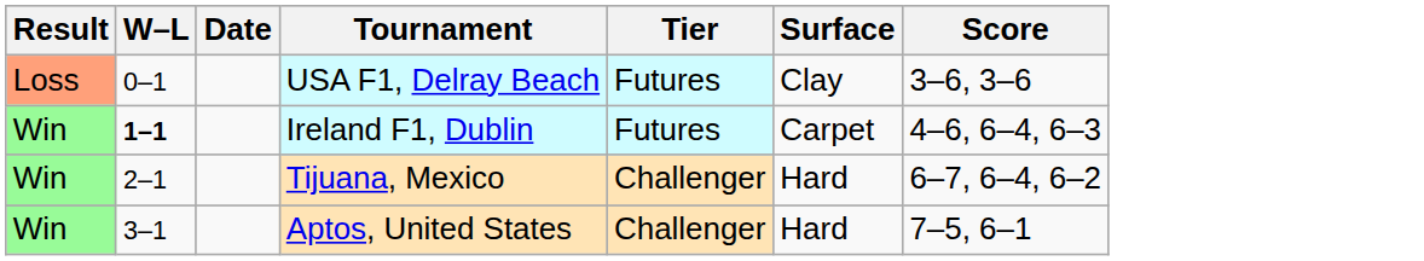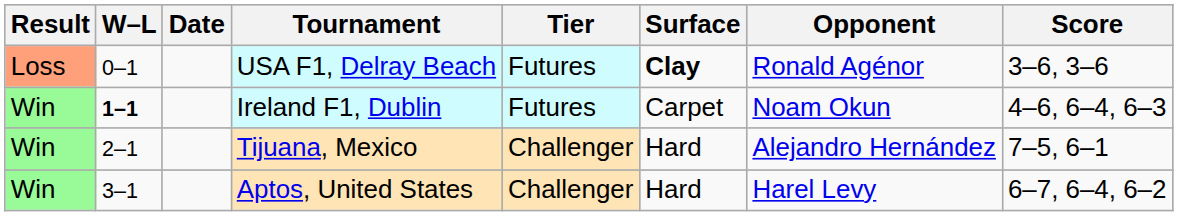 <table class="sortable wikitable">
 <tr>
 <th>Result</th>
 <th class="unsortable">W–L</th>
 <th>Date</th>
 <th>Tournament</th>
 <th>Tier</th>
 <th>Surface</th>
+<th>Opponent</th>
 <th class="unsortable">Score</th>
 </tr>
 <tr>
 <td bgcolor=FFA07A>Loss</td>
 <td><small>0–1</small></td>
 <td></td>
 <td style="background:#cffcff;">USA F1, <a href='#'>Delray Beach</a></td>
 <td style="background:#cffcff;">Futures</td>
-<td>Clay</td>
+<td><strong>Clay</strong></td>
+<td> <a href='#'>Ronald Agénor</a></td>
 <td>3–6, 3–6</td>
 </tr>
 <tr>
 <td bgcolor=98FB98>Win</td>
 <td><strong><small>1–1</small></strong></td>
 <td></td>
 <td style="background:#cffcff;">Ireland F1, <a href='#'>Dublin</a></td>
 <td style="background:#cffcff;">Futures</td>
 <td>Carpet</td>
+<td> <a href='#'>Noam Okun</a></td>
 <td>4–6, 6–4, 6–3</td>
 </tr>
 <tr>
 <td bgcolor=98FB98>Win</td>
 <td><small>2–1</small></td>
 <td></td>
 <td style="background:moccasin;"><a href='#'>Tijuana</a>, Mexico</td>
 <td style="background:moccasin;">Challenger</td>
 <td>Hard</td>
-<td>6–7, 6–4, 6–2</td>
+<td> <a href='#'>Alejandro Hernández</a></td>
+<td>7–5, 6–1</td>
 </tr>
 <tr>
 <td bgcolor=98FB98>Win</td>
 <td><small>3–1</small></td>
 <td></td>
 <td style="background:moccasin;"><a href='#'>Aptos</a>, United States</td>
 <td style="background:moccasin;">Challenger</td>
 <td>Hard</td>
-<td>7–5, 6–1</td>
+<td> <a href='#'>Harel Levy</a></td>
+<td>6–7, 6–4, 6–2</td>
 </tr>
 </table>
